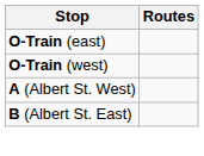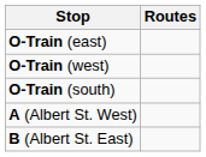 <table class="wikitable">
 <tr>
 <th>Stop</th>
 <th>Routes</th>
 </tr>
 <tr>
 <td><strong>O-Train</strong> (east)</td>
 <td></td>
 </tr>
 <tr>
 <td><strong>O-Train</strong> (west)</td>
 <td></td>
 </tr>
 <tr>
+<td><strong>O-Train</strong> (south)</td>
+<td></td>
+</tr>
+<tr>
 <td><strong>A</strong> (Albert St. West)</td>
 <td>       </td>
 </tr>
 <tr>
 <td><strong>B</strong> (Albert St. East)</td>
 <td>      </td>
 </tr>
 </table>
